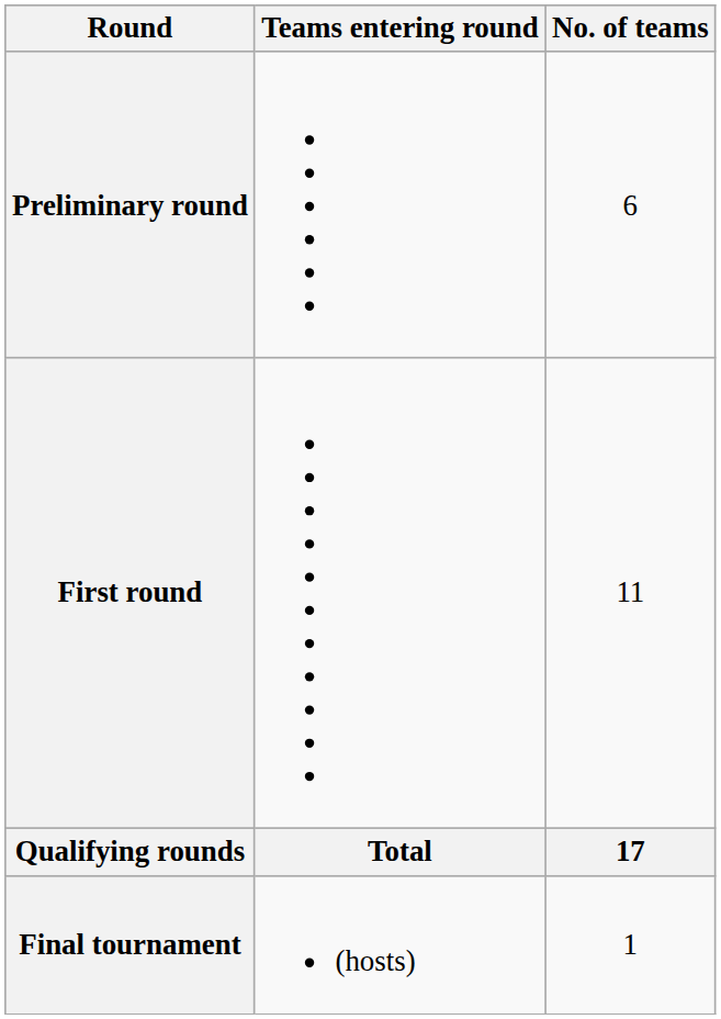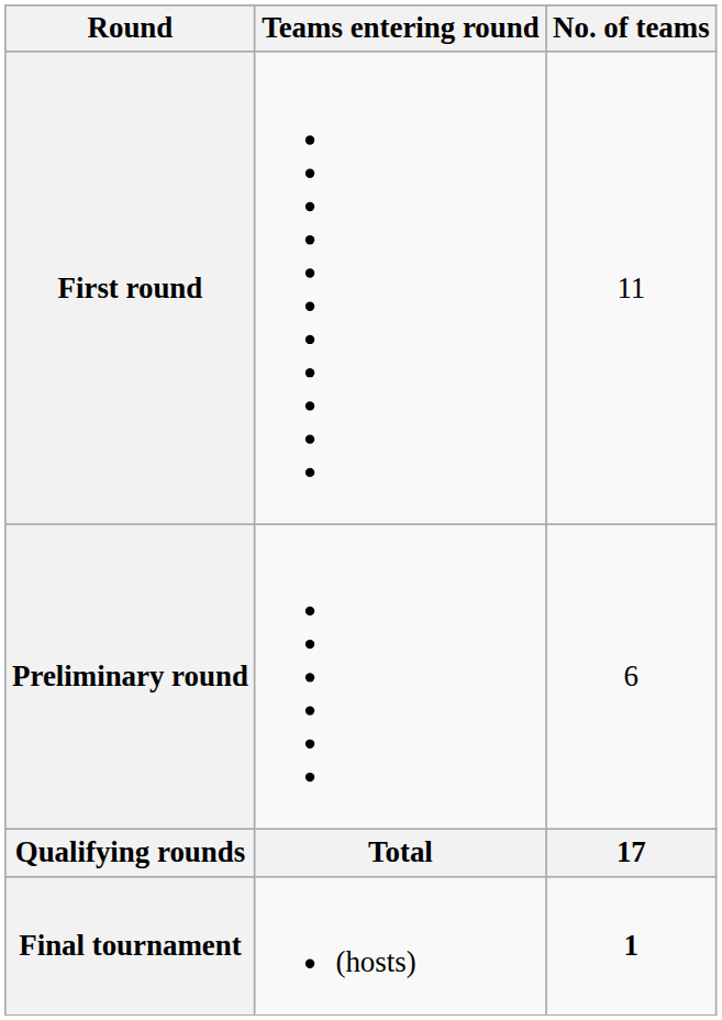 <table class="wikitable">
 <tr>
 <th>Round</th>
 <th>Teams entering round</th>
 <th>No. of teams</th>
 </tr>
 <tr>
+<th>First round</th>
+<td><br><ul><li></li><li></li><li><em></em></li><li></li><li><em></em></li><li></li><li></li><li></li><li></li><li></li><li></li></ul></td>
+<td align=center>11</td>
+</tr>
+<tr>
 <th>Preliminary round</th>
 <td><br><ul><li></li><li></li><li></li><li></li><li></li><li><em></em></li></ul></td>
 <td align=center>6</td>
-</tr>
-<tr>
-<th>First round</th>
-<td><br><ul><li></li><li></li><li><em></em></li><li></li><li><em></em></li><li></li><li></li><li></li><li></li><li></li><li></li></ul></td>
-<td align=center>11</td>
 </tr>
 <tr>
 <th>Qualifying rounds</th>
 <th>Total</th>
 <th>17</th>
 </tr>
 <tr>
 <th>Final tournament</th>
 <td><br><ul><li> (hosts)</li></ul></td>
-<td align=center>1</td>
+<td align=center><strong>1</strong></td>
 </tr>
 </table>
